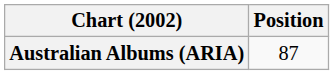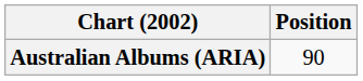 <table class="wikitable plainrowheaders" style="text-align:center">
 <tr>
 <th scope="col">Chart (2002)</th>
 <th scope="col">Position</th>
 </tr>
 <tr>
 <th scope="row">Australian Albums (ARIA)</th>
-<td>87</td>
+<td>90</td>
 </tr>
 </table>
